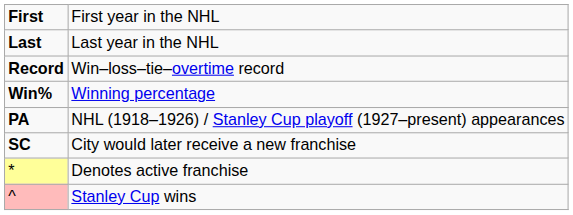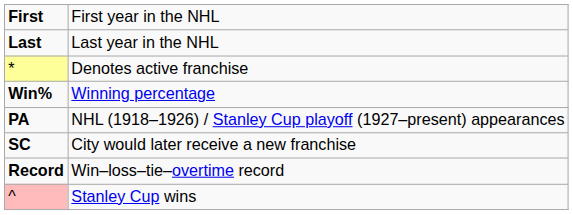 <table class="wikitable">
 <tr>
 <td><strong>First</strong></td>
 <td>First year in the NHL</td>
 </tr>
 <tr>
 <td><strong>Last</strong></td>
 <td>Last year in the NHL</td>
 </tr>
 <tr>
-<td><strong>Record</strong></td>
-<td>Win–loss–tie–<a href='#'>overtime</a> record</td>
+<td style="background:#ff9;">*</td>
+<td>Denotes active franchise</td>
 </tr>
 <tr>
 <td><strong>Win%</strong></td>
 <td><a href='#'>Winning percentage</a></td>
 </tr>
 <tr>
 <td><strong>PA</strong></td>
 <td>NHL (1918–1926) / <a href='#'>Stanley Cup playoff</a> (1927–present) appearances</td>
 </tr>
 <tr>
 <td><strong>SC</strong></td>
 <td>City would later receive a new franchise</td>
 </tr>
 <tr>
-<td style="background:#ff9;">*</td>
-<td>Denotes active franchise</td>
+<td><strong>Record</strong></td>
+<td>Win–loss–tie–<a href='#'>overtime</a> record</td>
 </tr>
 <tr>
 <td style="background:#fbb;">^</td>
 <td><a href='#'>Stanley Cup</a> wins</td>
 </tr>
 </table>
